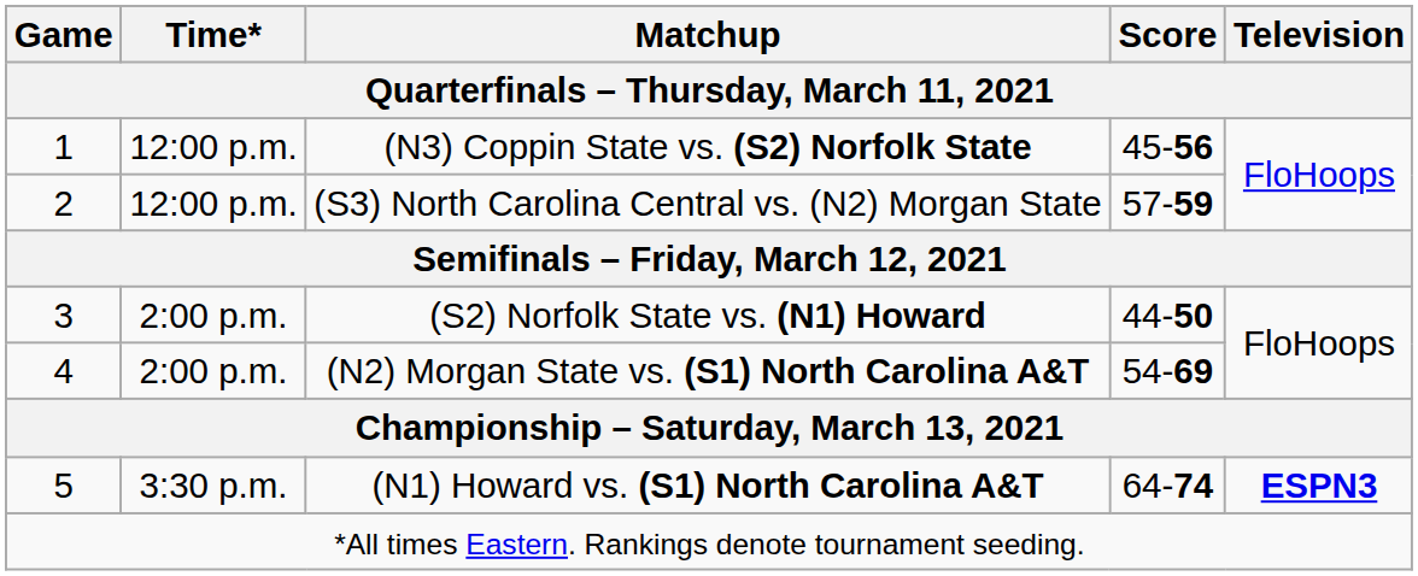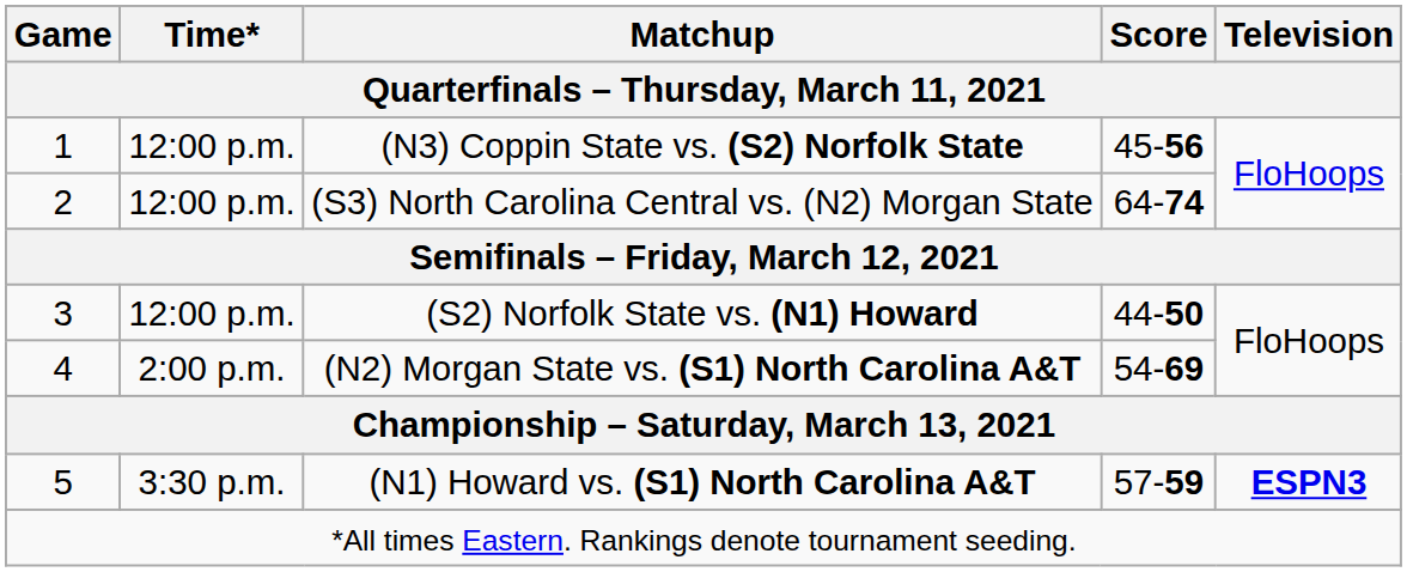 <table class="wikitable" style="font-size: 95%; text-align:center">
 <tr>
 <th>Game</th>
 <th>Time*</th>
 <th>Matchup</th>
 <th>Score</th>
 <th>Television</th>
 </tr>
 <tr>
 <th colspan="5">Quarterfinals – Thursday, March 11, 2021</th>
 </tr>
 <tr>
 <td>1</td>
 <td>12:00 p.m.</td>
 <td>(N3) Coppin State vs. <strong>(S2) Norfolk State</strong></td>
 <td>45-<strong>56</strong></td>
 <td rowspan="2"><a href='#'>FloHoops</a></td>
 </tr>
 <tr>
 <td>2</td>
 <td>12:00 p.m.</td>
 <td>(S3) North Carolina Central vs. (N2) Morgan State</td>
-<td>57-<strong>59</strong></td>
+<td>64-<strong>74</strong></td>
 </tr>
 <tr>
 <th colspan="5">Semifinals – Friday, March 12, 2021</th>
 </tr>
 <tr>
 <td>3</td>
-<td>2:00 p.m.</td>
+<td>12:00 p.m.</td>
 <td>(S2) Norfolk State vs. <strong>(N1) Howard</strong></td>
 <td>44-<strong>50</strong></td>
 <td rowspan="2">FloHoops</td>
 </tr>
 <tr>
 <td>4</td>
 <td>2:00 p.m.</td>
 <td>(N2) Morgan State vs. <strong>(S1) North Carolina A&T</strong></td>
 <td>54-<strong>69</strong></td>
 </tr>
 <tr>
 <th colspan="5">Championship – Saturday, March 13, 2021</th>
 </tr>
 <tr>
 <td>5</td>
 <td>3:30 p.m.</td>
 <td>(N1) Howard vs. <strong>(S1) North Carolina A&T</strong></td>
-<td>64-<strong>74</strong></td>
+<td>57-<strong>59</strong></td>
 <td><strong><a href='#'>ESPN3</a></strong></td>
 </tr>
 <tr>
 <td colspan="5"><small>*All times <a href='#'>Eastern</a>. Rankings denote tournament seeding.</small></td>
 </tr>
 </table>
